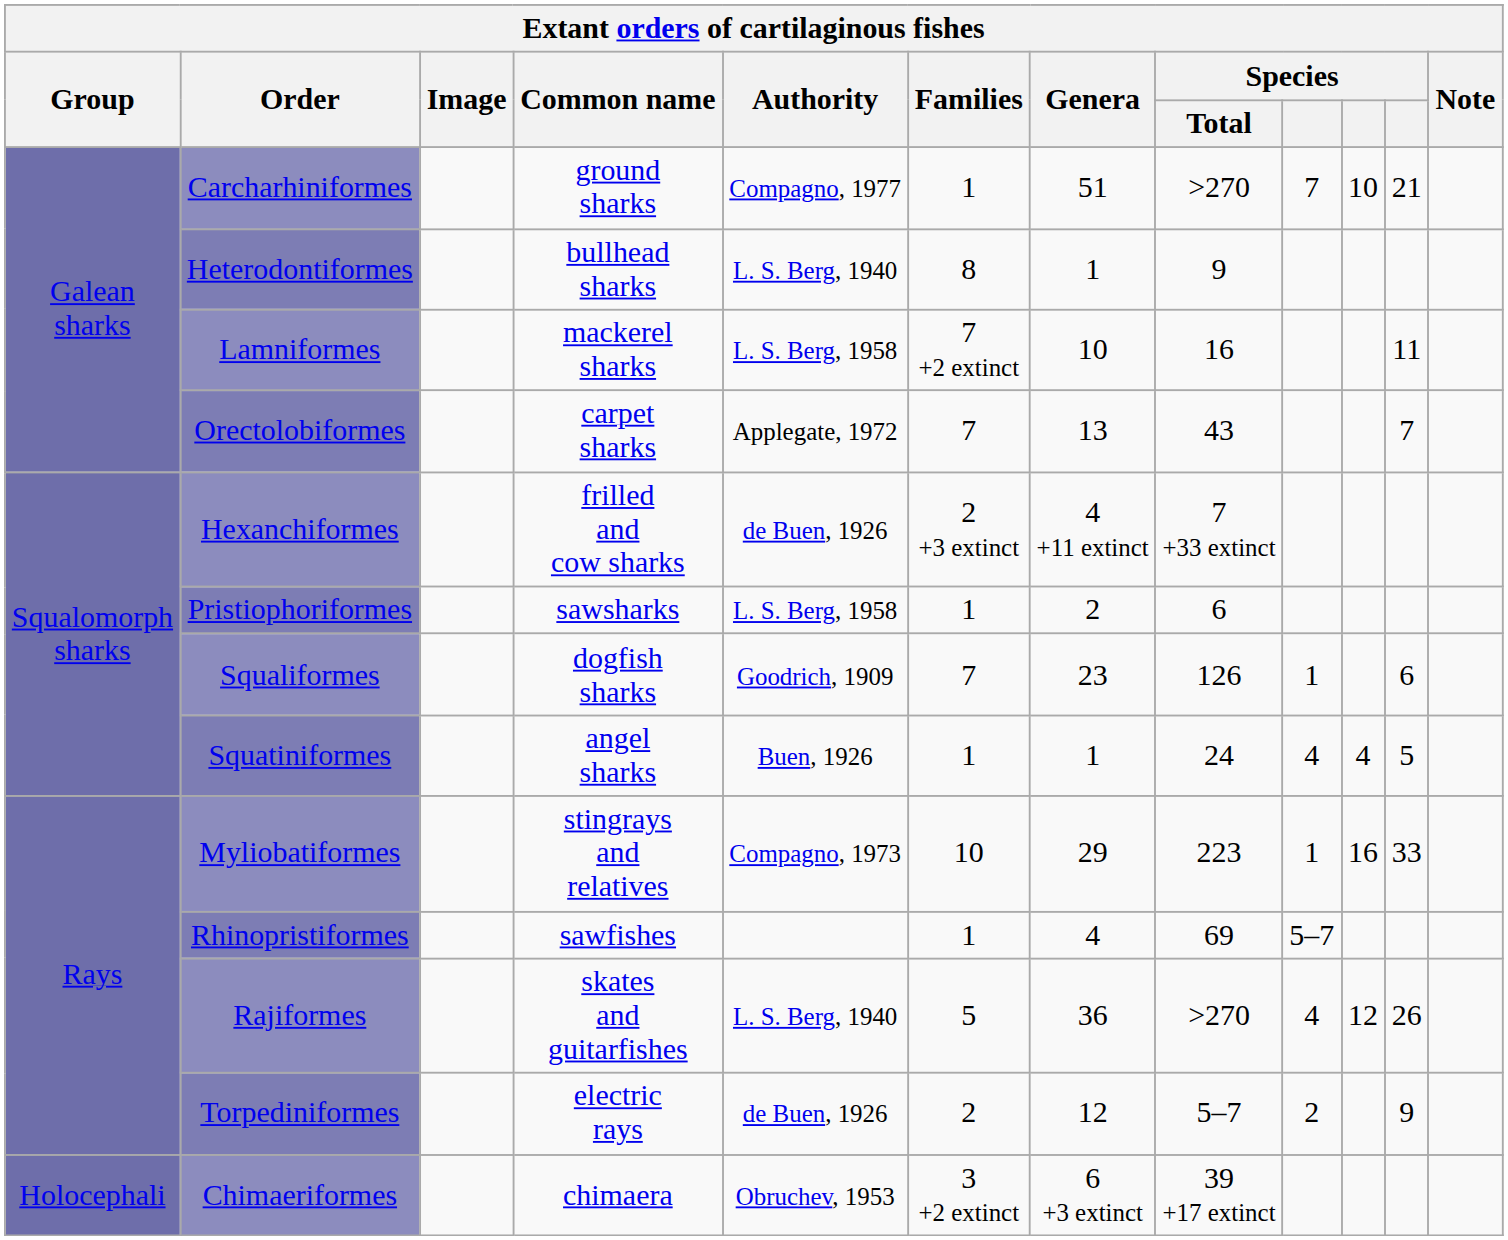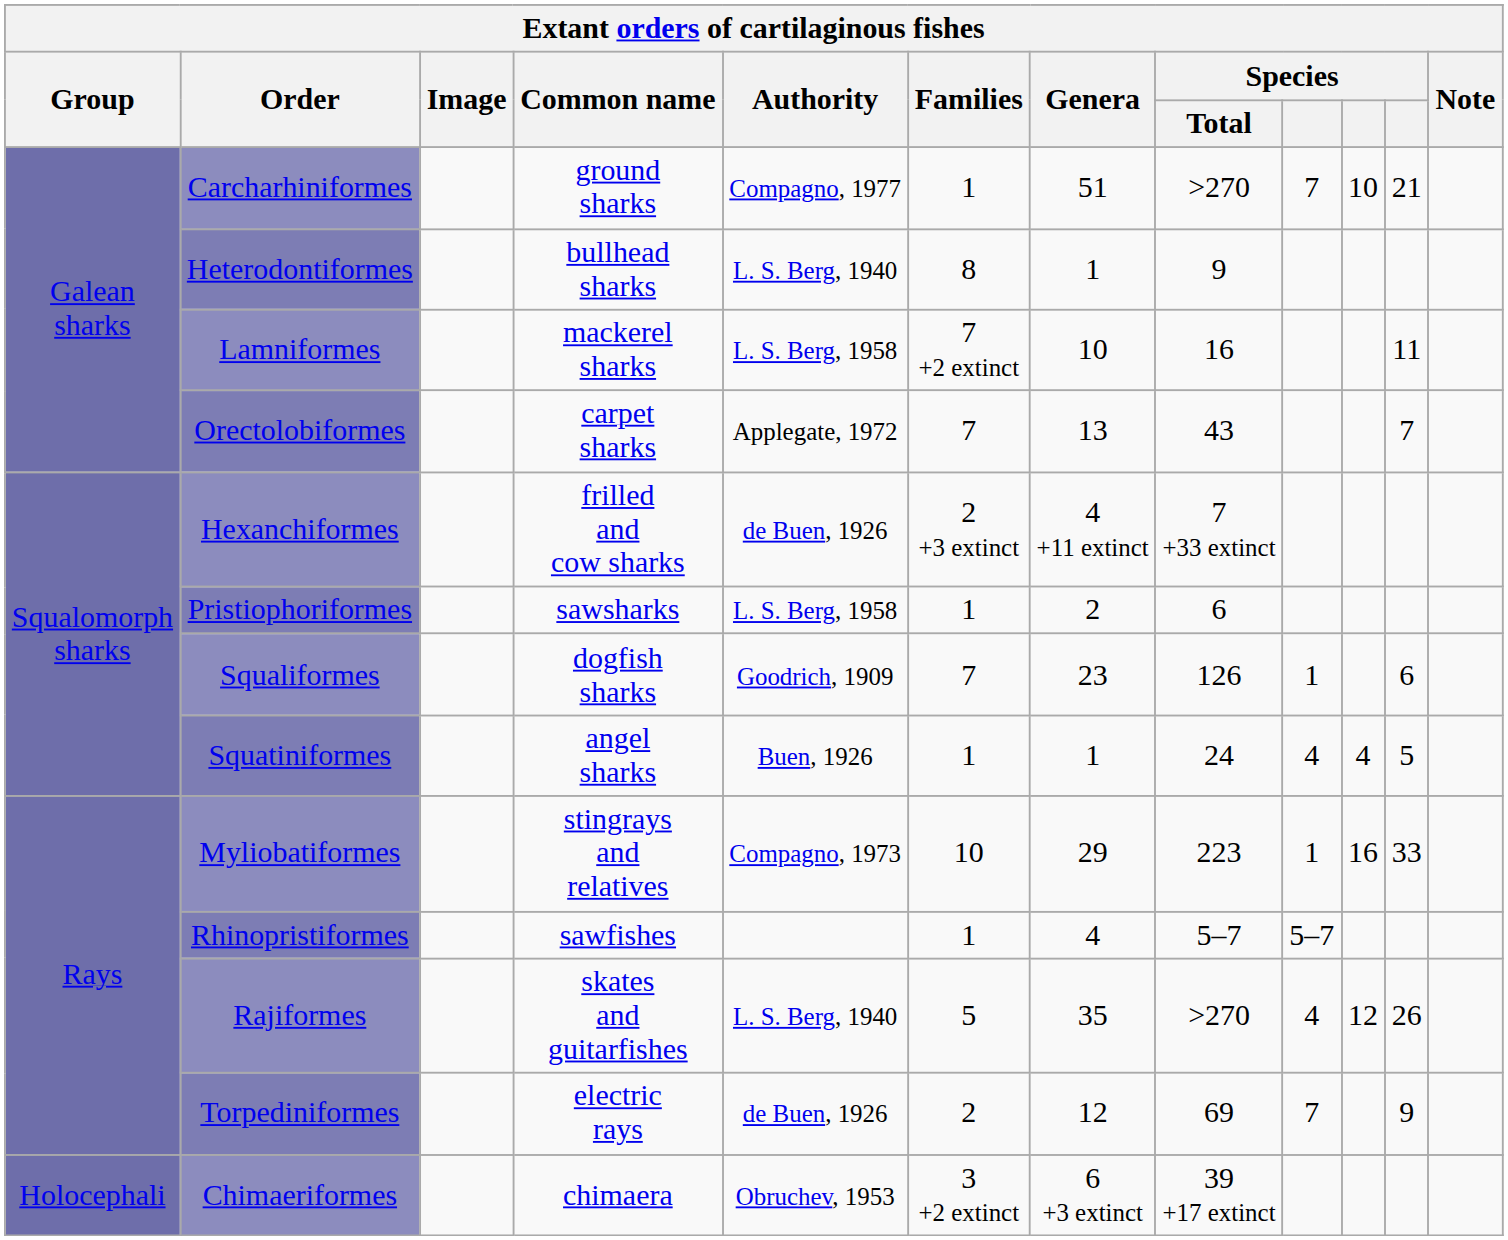 <table class="wikitable">
 <tr>
 <th colspan=13>Extant <a href='#'>orders</a> of cartilaginous fishes</th>
 </tr>
 <tr>
 <th rowspan=2>Group</th>
 <th rowspan=2>Order</th>
 <th rowspan=2>Image</th>
 <th rowspan=2>Common name</th>
 <th rowspan=2>Authority</th>
 <th rowspan=2>Families</th>
 <th rowspan=2>Genera</th>
 <th colspan=4>Species</th>
 <th rowspan=2>Note</th>
 </tr>
 <tr>
 <th>Total</th>
 <th></th>
 <th></th>
 <th></th>
 </tr>
 <tr>
 <td align=center style="background:rgb(110,110,170)" rowspan=4><a href='#'><span>Galean<br>sharks</span></a></td>
 <td align=center style="background:rgb(140,140,190)"><a href='#'><span>Carcharhiniformes</span></a></td>
 <td></td>
 <td align=center><a href='#'>ground<br>sharks</a></td>
 <td align=center><small><a href='#'>Compagno</a>, 1977</small></td>
 <td align=center>1</td>
 <td align=center>51</td>
 <td align=center>>270</td>
 <td align=center>7</td>
 <td align=center>10</td>
 <td align=center>21</td>
 <td valign=top></td>
 </tr>
 <tr>
 <td align=center style="background:rgb(125,125,180)"><a href='#'><span>Heterodontiformes</span></a></td>
 <td></td>
 <td align=center><a href='#'>bullhead<br>sharks</a></td>
 <td align=center><small><a href='#'>L. S. Berg</a>, 1940</small></td>
 <td align=center>8</td>
 <td align=center>1</td>
 <td align=center>9</td>
 <td align=center></td>
 <td align=center></td>
 <td align=center></td>
 <td valign=top></td>
 </tr>
 <tr>
 <td align=center style="background:rgb(140,140,190)"><a href='#'><span>Lamniformes</span></a></td>
 <td></td>
 <td align=center><a href='#'>mackerel<br>sharks</a></td>
 <td align=center><small><a href='#'>L. S. Berg</a>, 1958</small></td>
 <td align=center>7<br><small>+2 extinct</small></td>
 <td align=center>10</td>
 <td align=center>16</td>
 <td align=center></td>
 <td align=center></td>
 <td align=center>11</td>
 <td valign=top></td>
 </tr>
 <tr>
 <td align=center style="background:rgb(125,125,180)"><a href='#'><span>Orectolobiformes</span></a></td>
 <td></td>
 <td align=center><a href='#'>carpet<br>sharks</a></td>
 <td align=center><small>Applegate, 1972</small></td>
 <td align=center>7</td>
 <td align=center>13</td>
 <td align=center>43</td>
 <td align=center></td>
 <td align=center></td>
 <td align=center>7</td>
 <td valign=top></td>
 </tr>
 <tr>
 <td align=center style="background:rgb(110,110,170)" rowspan=4><a href='#'><span>Squalomorph<br>sharks</span></a></td>
 <td align=center style="background:rgb(140,140,190)"><a href='#'><span>Hexanchiformes</span></a></td>
 <td></td>
 <td align=center><a href='#'>frilled<br>and<br>cow sharks</a></td>
 <td align=center><small><a href='#'>de Buen</a>, 1926</small></td>
 <td align=center>2<br><small>+3 extinct</small></td>
 <td align=center>4<br><small>+11 extinct</small></td>
 <td align=center>7<br><small>+33 extinct</small></td>
 <td align=center></td>
 <td align=center></td>
 <td align=center></td>
 <td valign=top></td>
 </tr>
 <tr>
 <td align=center style="background:rgb(125,125,180)"><a href='#'><span>Pristiophoriformes</span></a></td>
 <td></td>
 <td align=center><a href='#'>sawsharks</a></td>
 <td align=center><small><a href='#'>L. S. Berg</a>, 1958</small></td>
 <td align=center>1</td>
 <td align=center>2</td>
 <td align=center>6</td>
 <td align=center></td>
 <td align=center></td>
 <td align=center></td>
 <td valign=top></td>
 </tr>
 <tr>
 <td align=center style="background:rgb(140,140,190)"><a href='#'><span>Squaliformes</span></a></td>
 <td></td>
 <td align=center><a href='#'>dogfish<br>sharks</a></td>
 <td align=center><small><a href='#'>Goodrich</a>, 1909</small></td>
 <td align=center>7</td>
 <td align=center>23</td>
 <td align=center>126</td>
 <td align=center>1</td>
 <td align=center></td>
 <td align=center>6</td>
 <td valign=top></td>
 </tr>
 <tr>
 <td align=center style="background:rgb(125,125,180)"><a href='#'><span>Squatiniformes</span></a></td>
 <td></td>
 <td align=center><a href='#'>angel<br>sharks</a></td>
 <td align=center><small><a href='#'>Buen</a>, 1926</small></td>
 <td align=center>1</td>
 <td align=center>1</td>
 <td align=center>24</td>
 <td align=center>4</td>
 <td align=center>4</td>
 <td align=center>5</td>
 <td valign=top></td>
 </tr>
 <tr>
 <td align=center style="background:rgb(110,110,170)" rowspan=4><a href='#'><span>Rays</span></a></td>
 <td align=center style="background:rgb(140,140,190)"><a href='#'><span>Myliobatiformes</span></a></td>
 <td></td>
 <td align=center><a href='#'>stingrays<br>and<br>relatives</a></td>
 <td align=center><small><a href='#'>Compagno</a>, 1973</small></td>
 <td align=center>10</td>
 <td align=center>29</td>
 <td align=center>223</td>
 <td align=center>1</td>
 <td align=center>16</td>
 <td align=center>33</td>
 <td valign=top></td>
 </tr>
 <tr>
 <td align=center style="background:rgb(125,125,180)"><a href='#'><span>Rhinopristiformes</span></a></td>
 <td></td>
 <td align=center><a href='#'>sawfishes</a></td>
 <td align=center><small></small></td>
 <td align=center>1</td>
 <td align=center>4</td>
-<td align=center>69</td>
+<td align=center>5–7</td>
 <td align=center>5–7</td>
 <td align=center></td>
 <td align=center></td>
 <td valign=top></td>
 </tr>
 <tr>
 <td align=center style="background:rgb(140,140,190)"><a href='#'><span>Rajiformes</span></a></td>
 <td></td>
 <td align=center><a href='#'>skates<br>and<br>guitarfishes</a></td>
 <td align=center><small><a href='#'>L. S. Berg</a>, 1940</small></td>
 <td align=center>5</td>
-<td align=center>36</td>
+<td align=center>35</td>
 <td align=center>>270</td>
 <td align=center>4</td>
 <td align=center>12</td>
 <td align=center>26</td>
 <td valign=top></td>
 </tr>
 <tr>
 <td align=center style="background:rgb(125,125,180)"><a href='#'><span>Torpediniformes</span></a></td>
 <td></td>
 <td align=center><a href='#'>electric<br>rays</a></td>
 <td align=center><small><a href='#'>de Buen</a>, 1926</small></td>
 <td align=center>2</td>
 <td align=center>12</td>
-<td align=center>5–7</td>
-<td align=center>2</td>
+<td align=center>69</td>
+<td align=center>7</td>
 <td align=center></td>
 <td align=center>9</td>
 <td valign=top></td>
 </tr>
 <tr>
 <td align=center style="background:rgb(110,110,170)" rowspan=1><a href='#'><span>Holocephali</span></a></td>
 <td align=center style="background:rgb(140,140,190)"><a href='#'><span>Chimaeriformes</span></a></td>
 <td></td>
 <td align=center><a href='#'>chimaera</a></td>
 <td align=center><small><a href='#'>Obruchev</a>, 1953</small></td>
 <td align=center>3<br><small>+2 extinct</small></td>
 <td align=center>6<br><small>+3 extinct</small></td>
 <td align=center>39<br><small>+17 extinct</small></td>
 <td align=center></td>
 <td align=center></td>
 <td align=center></td>
 <td valign=top></td>
 </tr>
 </table>
